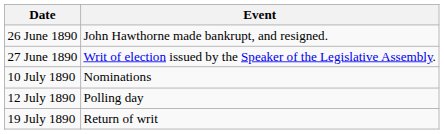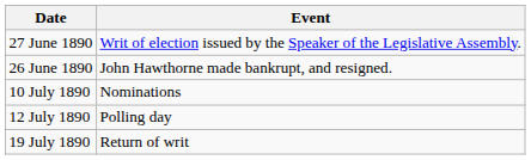 <table class="wikitable">
 <tr>
 <th>Date</th>
 <th>Event</th>
 </tr>
 <tr>
+<td>27 June 1890</td>
+<td><a href='#'>Writ of election</a> issued by the <a href='#'>Speaker of the Legislative Assembly</a>.</td>
+</tr>
+<tr>
 <td>26 June 1890</td>
 <td>John Hawthorne made bankrupt, and resigned.</td>
-</tr>
-<tr>
-<td>27 June 1890</td>
-<td><a href='#'>Writ of election</a> issued by the <a href='#'>Speaker of the Legislative Assembly</a>.</td>
 </tr>
 <tr>
 <td>10 July 1890</td>
 <td>Nominations</td>
 </tr>
 <tr>
 <td>12 July 1890</td>
 <td>Polling day</td>
 </tr>
 <tr>
 <td>19 July 1890</td>
 <td>Return of writ</td>
 </tr>
 </table>
